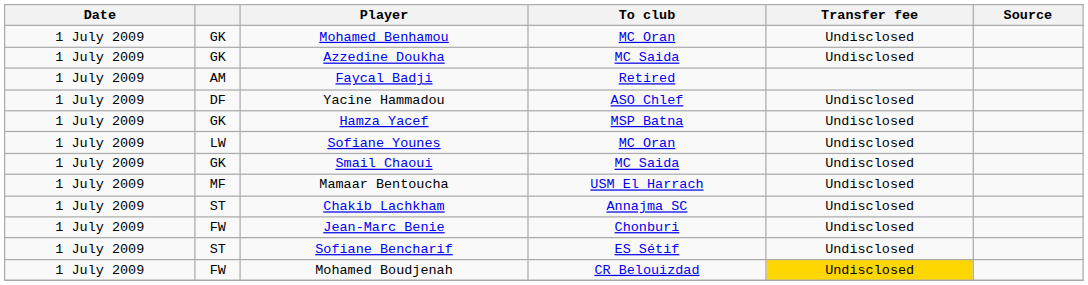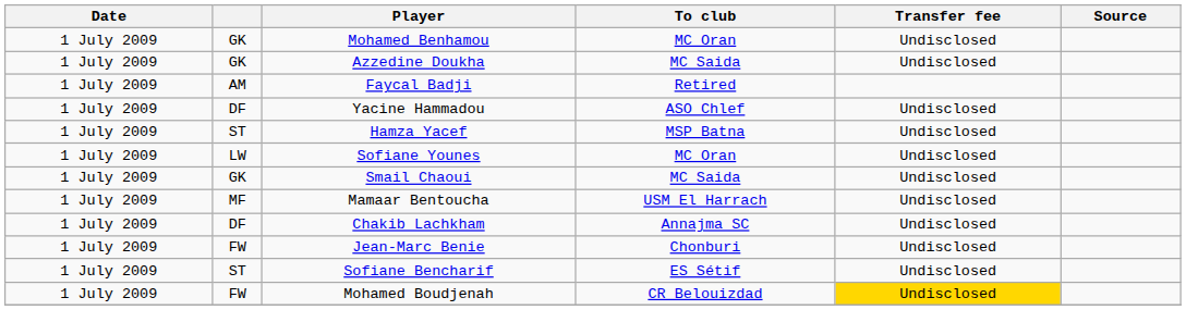 <table class="wikitable sortable" style="width:70%; text-align:center; font-size:85%; text-align:centre;">
 <tr>
 <th>Date</th>
 <th></th>
 <th>Player</th>
 <th>To club</th>
 <th>Transfer fee</th>
 <th>Source</th>
 </tr>
 <tr>
 <td>1 July 2009</td>
 <td>GK</td>
 <td> <a href='#'>Mohamed Benhamou</a></td>
 <td><a href='#'>MC Oran</a></td>
 <td>Undisclosed</td>
 <td></td>
 </tr>
 <tr>
 <td>1 July 2009</td>
 <td>GK</td>
 <td> <a href='#'>Azzedine Doukha</a></td>
 <td><a href='#'>MC Saida</a></td>
 <td>Undisclosed</td>
 <td></td>
 </tr>
 <tr>
 <td>1 July 2009</td>
 <td>AM</td>
 <td> <a href='#'>Faycal Badji</a></td>
 <td><a href='#'>Retired</a></td>
 <td></td>
 <td></td>
 </tr>
 <tr>
 <td>1 July 2009</td>
 <td>DF</td>
 <td> Yacine Hammadou</td>
 <td><a href='#'>ASO Chlef</a></td>
 <td>Undisclosed</td>
 <td></td>
 </tr>
 <tr>
 <td>1 July 2009</td>
-<td>GK</td>
+<td>ST</td>
 <td> <a href='#'>Hamza Yacef</a></td>
 <td><a href='#'>MSP Batna</a></td>
 <td>Undisclosed</td>
 <td></td>
 </tr>
 <tr>
 <td>1 July 2009</td>
 <td>LW</td>
 <td> <a href='#'>Sofiane Younes</a></td>
 <td><a href='#'>MC Oran</a></td>
 <td>Undisclosed</td>
 <td></td>
 </tr>
 <tr>
 <td>1 July 2009</td>
 <td>GK</td>
 <td> <a href='#'>Smail Chaoui</a></td>
 <td><a href='#'>MC Saida</a></td>
 <td>Undisclosed</td>
 <td></td>
 </tr>
 <tr>
 <td>1 July 2009</td>
 <td>MF</td>
 <td> Mamaar Bentoucha</td>
 <td><a href='#'>USM El Harrach</a></td>
 <td>Undisclosed</td>
 <td></td>
 </tr>
 <tr>
 <td>1 July 2009</td>
-<td>ST</td>
+<td>DF</td>
 <td> <a href='#'>Chakib Lachkham</a></td>
 <td> <a href='#'>Annajma SC</a></td>
 <td>Undisclosed</td>
 <td></td>
 </tr>
 <tr>
 <td>1 July 2009</td>
 <td>FW</td>
 <td> <a href='#'>Jean-Marc Benie</a></td>
 <td> <a href='#'>Chonburi</a></td>
 <td>Undisclosed</td>
 <td></td>
 </tr>
 <tr>
 <td>1 July 2009</td>
 <td>ST</td>
 <td> <a href='#'>Sofiane Bencharif</a></td>
 <td><a href='#'>ES Sétif</a></td>
 <td>Undisclosed</td>
 <td></td>
 </tr>
 <tr>
 <td>1 July 2009</td>
 <td>FW</td>
 <td> Mohamed Boudjenah</td>
 <td><a href='#'>CR Belouizdad</a></td>
 <td style="background: gold;">Undisclosed</td>
 <td></td>
 </tr>
 <tr>
 </tr>
 </table>
